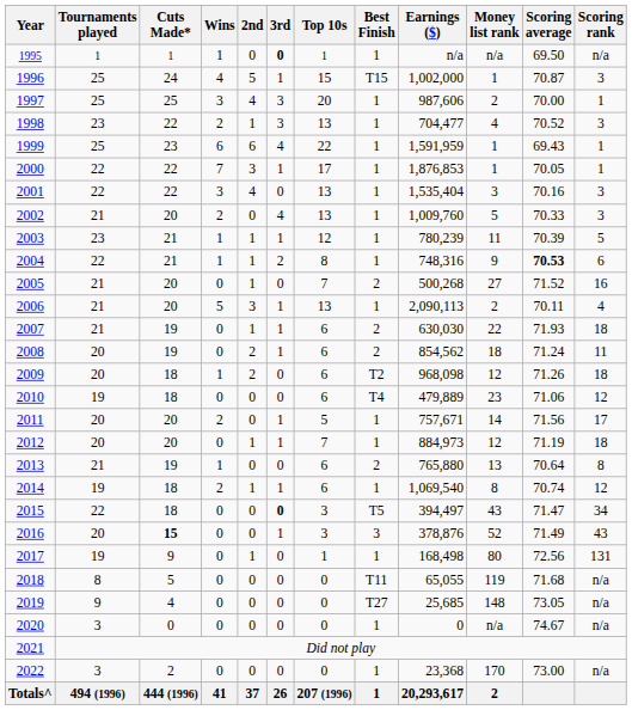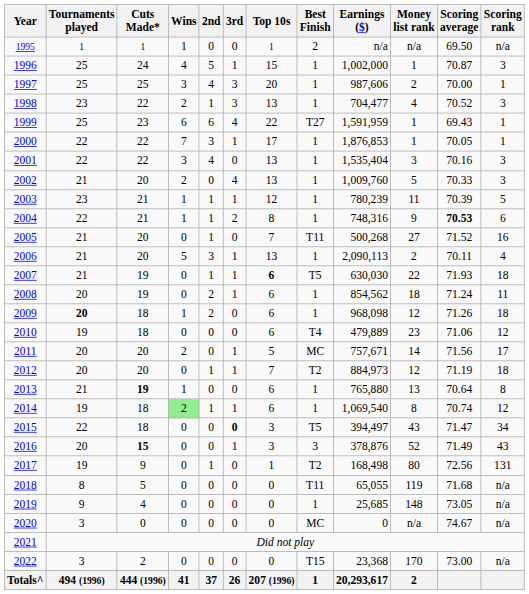 <table class="wikitable" style="text-align:center; font-size: 95%;">
 <tr>
 <th>Year</th>
 <th>Tournaments<br>played</th>
 <th>Cuts <br>Made*</th>
 <th>Wins</th>
 <th>2nd</th>
 <th>3rd</th>
 <th>Top 10s</th>
 <th>Best<br> Finish</th>
 <th>Earnings<br>(<a href='#'>$</a>)</th>
 <th>Money<br>list rank</th>
 <th>Scoring <br>average</th>
 <th>Scoring<br>rank</th>
 </tr>
 <tr>
 <td><small><a href='#'>1995</a></small></td>
 <td><small>1</small></td>
 <td><small>1</small></td>
 <td>1</td>
 <td>0</td>
-<td><strong>0</strong></td>
+<td>0</td>
 <td><small>1</small></td>
-<td>1</td>
+<td>2</td>
 <td align="right">n/a</td>
 <td>n/a</td>
 <td>69.50</td>
 <td>n/a</td>
 </tr>
 <tr>
 <td><a href='#'>1996</a></td>
 <td>25</td>
 <td>24</td>
 <td>4</td>
 <td>5</td>
 <td>1</td>
 <td>15</td>
-<td>T15</td>
+<td>1</td>
 <td align="right">1,002,000</td>
 <td>1</td>
 <td>70.87</td>
 <td>3</td>
 </tr>
 <tr>
 <td><a href='#'>1997</a></td>
 <td>25</td>
 <td>25</td>
 <td>3</td>
 <td>4</td>
 <td>3</td>
 <td>20</td>
 <td>1</td>
 <td align="right">987,606</td>
 <td>2</td>
 <td>70.00</td>
 <td>1</td>
 </tr>
 <tr>
 <td><a href='#'>1998</a></td>
 <td>23</td>
 <td>22</td>
 <td>2</td>
 <td>1</td>
 <td>3</td>
 <td>13</td>
 <td>1</td>
 <td align="right">704,477</td>
 <td>4</td>
 <td>70.52</td>
 <td>3</td>
 </tr>
 <tr>
 <td><a href='#'>1999</a></td>
 <td>25</td>
 <td>23</td>
 <td>6</td>
 <td>6</td>
 <td>4</td>
 <td>22</td>
-<td>1</td>
+<td>T27</td>
 <td align="right">1,591,959</td>
 <td>1</td>
 <td>69.43</td>
 <td>1</td>
 </tr>
 <tr>
 <td><a href='#'>2000</a></td>
 <td>22</td>
 <td>22</td>
 <td>7</td>
 <td>3</td>
 <td>1</td>
 <td>17</td>
 <td>1</td>
 <td align="right">1,876,853</td>
 <td>1</td>
 <td>70.05</td>
 <td>1</td>
 </tr>
 <tr>
 <td><a href='#'>2001</a></td>
 <td>22</td>
 <td>22</td>
 <td>3</td>
 <td>4</td>
 <td>0</td>
 <td>13</td>
 <td>1</td>
 <td align="right">1,535,404</td>
 <td>3</td>
 <td>70.16</td>
 <td>3</td>
 </tr>
 <tr>
 <td><a href='#'>2002</a></td>
 <td>21</td>
 <td>20</td>
 <td>2</td>
 <td>0</td>
 <td>4</td>
 <td>13</td>
 <td>1</td>
 <td align="right">1,009,760</td>
 <td>5</td>
 <td>70.33</td>
 <td>3</td>
 </tr>
 <tr>
 <td><a href='#'>2003</a></td>
 <td>23</td>
 <td>21</td>
 <td>1</td>
 <td>1</td>
 <td>1</td>
 <td>12</td>
 <td>1</td>
 <td align="right">780,239</td>
 <td>11</td>
 <td>70.39</td>
 <td>5</td>
 </tr>
 <tr>
 <td><a href='#'>2004</a></td>
 <td>22</td>
 <td>21</td>
 <td>1</td>
 <td>1</td>
 <td>2</td>
 <td>8</td>
 <td>1</td>
 <td align="right">748,316</td>
 <td>9</td>
 <td><strong>70.53</strong></td>
 <td>6</td>
 </tr>
 <tr>
 <td><a href='#'>2005</a></td>
 <td>21</td>
 <td>20</td>
 <td>0</td>
 <td>1</td>
 <td>0</td>
 <td>7</td>
-<td>2</td>
+<td>T11</td>
 <td align="right">500,268</td>
 <td>27</td>
 <td>71.52</td>
 <td>16</td>
 </tr>
 <tr>
 <td><a href='#'>2006</a></td>
 <td>21</td>
 <td>20</td>
 <td>5</td>
 <td>3</td>
 <td>1</td>
 <td>13</td>
 <td>1</td>
 <td align="right">2,090,113</td>
 <td>2</td>
 <td>70.11</td>
 <td>4</td>
 </tr>
 <tr>
 <td><a href='#'>2007</a></td>
 <td>21</td>
 <td>19</td>
 <td>0</td>
 <td>1</td>
 <td>1</td>
-<td>6</td>
-<td>2</td>
+<td><strong>6</strong></td>
+<td>T5</td>
 <td align="right">630,030</td>
 <td>22</td>
 <td>71.93</td>
 <td>18</td>
 </tr>
 <tr>
 <td><a href='#'>2008</a></td>
 <td>20</td>
 <td>19</td>
 <td>0</td>
 <td>2</td>
 <td>1</td>
 <td>6</td>
-<td>2</td>
+<td>1</td>
 <td align="right">854,562</td>
 <td>18</td>
 <td>71.24</td>
 <td>11</td>
 </tr>
 <tr>
 <td><a href='#'>2009</a></td>
-<td>20</td>
+<td><strong>20</strong></td>
 <td>18</td>
 <td>1</td>
 <td>2</td>
 <td>0</td>
 <td>6</td>
-<td>T2</td>
+<td>1</td>
 <td align="right">968,098</td>
 <td>12</td>
 <td>71.26</td>
 <td>18</td>
 </tr>
 <tr>
 <td><a href='#'>2010</a></td>
 <td>19</td>
 <td>18</td>
 <td>0</td>
 <td>0</td>
 <td>0</td>
 <td>6</td>
 <td>T4</td>
 <td align="right">479,889</td>
 <td>23</td>
 <td>71.06</td>
 <td>12</td>
 </tr>
 <tr>
 <td><a href='#'>2011</a></td>
 <td>20</td>
 <td>20</td>
 <td>2</td>
 <td>0</td>
 <td>1</td>
 <td>5</td>
-<td>1</td>
+<td>MC</td>
 <td align="right">757,671</td>
 <td>14</td>
 <td>71.56</td>
 <td>17</td>
 </tr>
 <tr>
 <td><a href='#'>2012</a></td>
 <td>20</td>
 <td>20</td>
 <td>0</td>
 <td>1</td>
 <td>1</td>
 <td>7</td>
-<td>1</td>
+<td>T2</td>
 <td align="right">884,973</td>
 <td>12</td>
 <td>71.19</td>
 <td>18</td>
 </tr>
 <tr>
 <td><a href='#'>2013</a></td>
 <td>21</td>
-<td>19</td>
+<td><strong>19</strong></td>
 <td>1</td>
 <td>0</td>
 <td>0</td>
 <td>6</td>
-<td>2</td>
+<td>1</td>
 <td align="right">765,880</td>
 <td>13</td>
 <td>70.64</td>
 <td>8</td>
 </tr>
 <tr>
 <td><a href='#'>2014</a></td>
 <td>19</td>
 <td>18</td>
-<td>2</td>
+<td style="background: lightgreen;">2</td>
 <td>1</td>
 <td>1</td>
 <td>6</td>
 <td>1</td>
 <td align="right">1,069,540</td>
 <td>8</td>
 <td>70.74</td>
 <td>12</td>
 </tr>
 <tr>
 <td><a href='#'>2015</a></td>
 <td>22</td>
 <td>18</td>
 <td>0</td>
 <td>0</td>
 <td><strong>0</strong></td>
 <td>3</td>
 <td>T5</td>
 <td align="right">394,497</td>
 <td>43</td>
 <td>71.47</td>
 <td>34</td>
 </tr>
 <tr>
 <td><a href='#'>2016</a></td>
 <td>20</td>
 <td><strong>15</strong></td>
 <td>0</td>
 <td>0</td>
 <td>1</td>
 <td>3</td>
 <td>3</td>
 <td align=right>378,876</td>
 <td>52</td>
 <td>71.49</td>
 <td>43</td>
 </tr>
 <tr>
 <td><a href='#'>2017</a></td>
 <td>19</td>
 <td>9</td>
 <td>0</td>
 <td>1</td>
 <td>0</td>
 <td>1</td>
-<td>1</td>
+<td>T2</td>
 <td align=right>168,498</td>
 <td>80</td>
 <td>72.56</td>
 <td>131</td>
 </tr>
 <tr>
 <td><a href='#'>2018</a></td>
 <td>8</td>
 <td>5</td>
 <td>0</td>
 <td>0</td>
 <td>0</td>
 <td>0</td>
 <td>T11</td>
 <td align=right>65,055</td>
 <td>119</td>
 <td>71.68</td>
 <td>n/a</td>
 </tr>
 <tr>
 <td><a href='#'>2019</a></td>
 <td>9</td>
 <td>4</td>
 <td>0</td>
 <td>0</td>
 <td>0</td>
 <td>0</td>
-<td>T27</td>
+<td>1</td>
 <td align=right>25,685</td>
 <td>148</td>
 <td>73.05</td>
 <td>n/a</td>
 </tr>
 <tr>
 <td><a href='#'>2020</a></td>
 <td>3</td>
 <td>0</td>
 <td>0</td>
 <td>0</td>
 <td>0</td>
 <td>0</td>
-<td>1</td>
+<td>MC</td>
 <td align=right>0</td>
 <td>n/a</td>
 <td>74.67</td>
 <td>n/a</td>
 </tr>
 <tr>
 <td><a href='#'>2021</a></td>
 <td colspan=11><em>Did not play</em></td>
 </tr>
 <tr>
 <td><a href='#'>2022</a></td>
 <td>3</td>
 <td>2</td>
 <td>0</td>
 <td>0</td>
 <td>0</td>
 <td>0</td>
-<td>1</td>
+<td>T15</td>
 <td align=right>23,368</td>
 <td>170</td>
 <td>73.00</td>
 <td>n/a</td>
 </tr>
 <tr>
 <th>Totals^</th>
 <th>494 <small>(1996)</small>  </th>
 <th>444 <small>(1996)</small>  </th>
 <th>41   </th>
 <th>37   </th>
 <th>26   </th>
 <th>207 <small>(1996)</small>  </th>
 <th>1  </th>
 <th align=right>20,293,617  </th>
 <th>2 </th>
 <th></th>
 <th></th>
 </tr>
 </table>
